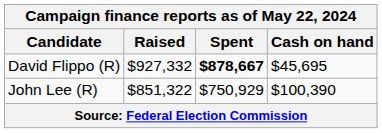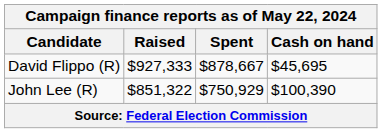 <table class="wikitable sortable">
 <tr>
 <th colspan=4>Campaign finance reports as of May 22, 2024</th>
 </tr>
 <tr style="text-align:center;">
 <th>Candidate</th>
 <th>Raised</th>
 <th>Spent</th>
 <th>Cash on hand</th>
 </tr>
 <tr>
 <td>David Flippo (R)</td>
-<td>$927,332</td>
-<td><strong>$878,667</strong></td>
+<td>$927,333</td>
+<td>$878,667</td>
 <td>$45,695</td>
 </tr>
 <tr>
 <td>John Lee (R)</td>
 <td>$851,322</td>
 <td>$750,929</td>
 <td>$100,390</td>
 </tr>
 <tr>
 <th colspan="4"><small>Source: <a href='#'>Federal Election Commission</a></small></th>
 </tr>
 </table>
